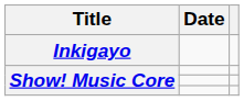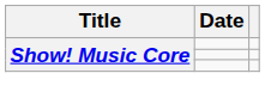 <table class="wikitable plainrowheaders sortable">
 <tr>
 <th scope="col">Title </th>
 <th scope="col">Date</th>
 <th scope="col" class="unsortable"></th>
-</tr>
-<tr>
-<th scope="row"><em><a href='#'>Inkigayo</a></em></th>
-<td></td>
-<td style="text-align:center"></td>
 </tr>
 <tr>
 <th scope="row" rowspan="3"><em><a href='#'>Show! Music Core</a></em></th>
 <td></td>
 <td style="text-align:center"></td>
 </tr>
 <tr>
 <td></td>
 <td style="text-align:center"></td>
 </tr>
 <tr>
 <td></td>
 <td style="text-align:center"></td>
 </tr>
 </table>
